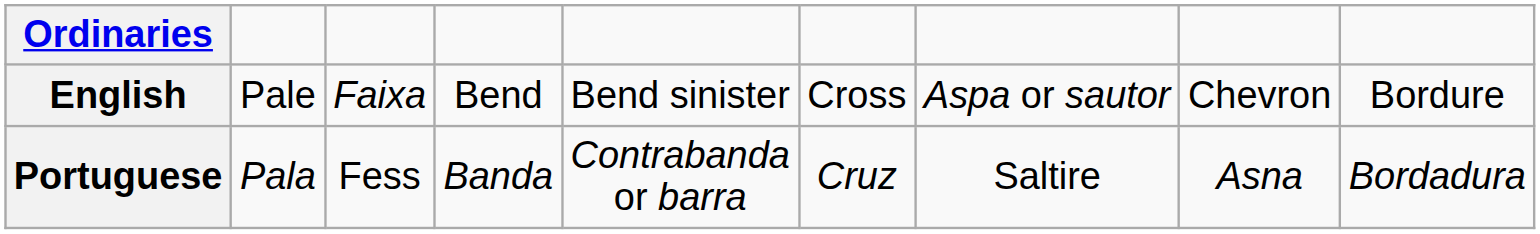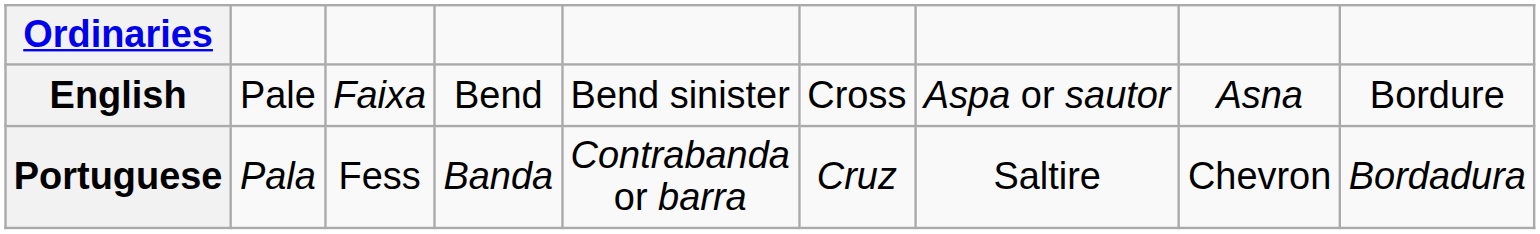 <table class="wikitable" style="margin:1em auto;">
 <tr>
 <th><a href='#'>Ordinaries</a></th>
 <td align=center></td>
 <td align=center></td>
 <td align=center></td>
 <td align=center></td>
 <td align=center></td>
 <td align=center></td>
 <td align=center></td>
 <td align=center></td>
 </tr>
 <tr>
 <th>English</th>
 <td align=center>Pale</td>
 <td align=center><em>Faixa</em></td>
 <td align=center>Bend</td>
 <td align=center>Bend sinister</td>
 <td align=center>Cross</td>
 <td align=center><em>Aspa</em> or <em>sautor</em></td>
-<td align=center>Chevron</td>
+<td align=center><em>Asna</em></td>
 <td align=center>Bordure</td>
 </tr>
 <tr>
 <th>Portuguese</th>
 <td align=center><em>Pala</em></td>
 <td align=center>Fess</td>
 <td align=center><em>Banda</em></td>
 <td align=center><em>Contrabanda</em><br>or <em>barra</em></td>
 <td align=center><em>Cruz</em></td>
 <td align=center>Saltire</td>
-<td align=center><em>Asna</em></td>
+<td align=center>Chevron</td>
 <td align=center><em>Bordadura</em></td>
 </tr>
 </table>
